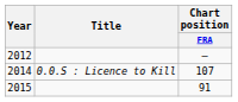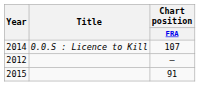 <table class="wikitable">
 <tr>
 <th scope="col" rowspan="2">Year</th>
 <th scope="col" rowspan="2">Title</th>
 <th scope="col">Chart position</th>
 </tr>
 <tr>
 <th scope="col" style="width:3em;font-size:85%"><a href='#'>FRA</a><br></th>
 </tr>
 <tr>
+<td style="text-align:center;">2014</td>
+<td><em>0.0.S : Licence to Kill</em></td>
+<td style="text-align:center;">107</td>
+</tr>
+<tr>
 <td style="text-align:center;">2012</td>
 <td></td>
 <td style="text-align:center;">—</td>
-</tr>
-<tr>
-<td style="text-align:center;">2014</td>
-<td><em>0.0.S : Licence to Kill</em></td>
-<td style="text-align:center;">107</td>
 </tr>
 <tr>
 <td style="text-align:center;">2015</td>
 <td></td>
 <td style="text-align:center;">91</td>
 </tr>
 </table>
